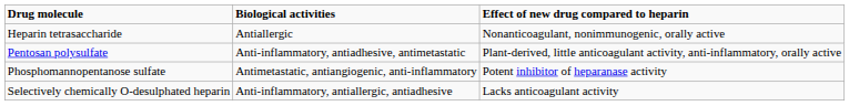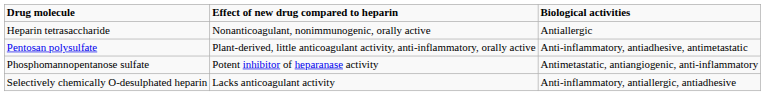 <table class="wikitable" style="text-align:left">
 <tr valign="top">
 <td><strong>Drug molecule</strong></td>
+<td><strong>Effect of new drug compared to heparin</strong></td>
 <td><strong>Biological activities</strong></td>
-<td><strong>Effect of new drug compared to heparin</strong></td>
 </tr>
 <tr valign="top">
 <td>Heparin tetrasaccharide</td>
+<td>Nonanticoagulant, nonimmunogenic, orally active</td>
 <td>Antiallergic</td>
-<td>Nonanticoagulant, nonimmunogenic, orally active</td>
 </tr>
 <tr valign="top">
 <td><a href='#'>Pentosan polysulfate</a></td>
+<td>Plant-derived, little anticoagulant activity, anti-inflammatory, orally active</td>
 <td>Anti-inflammatory, antiadhesive, antimetastatic</td>
-<td>Plant-derived, little anticoagulant activity, anti-inflammatory, orally active</td>
 </tr>
 <tr valign="top">
 <td>Phosphomannopentanose sulfate</td>
+<td>Potent <a href='#'>inhibitor</a> of <a href='#'>heparanase</a> activity</td>
 <td>Antimetastatic, antiangiogenic, anti-inflammatory</td>
-<td>Potent <a href='#'>inhibitor</a> of <a href='#'>heparanase</a> activity</td>
 </tr>
 <tr valign="top">
 <td>Selectively chemically O-desulphated heparin</td>
+<td>Lacks anticoagulant activity</td>
 <td>Anti-inflammatory, antiallergic, antiadhesive</td>
-<td>Lacks anticoagulant activity</td>
 </tr>
 </table>
